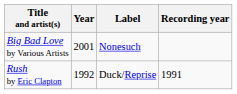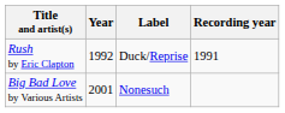 <table class="wikitable">
 <tr>
 <th>Title<br><small>and artist(s)</small></th>
 <th>Year</th>
 <th>Label</th>
 <th>Recording year</th>
 </tr>
 <tr>
+<td><em><a href='#'>Rush</a></em><br><small>by <a href='#'>Eric Clapton</a></small></td>
+<td>1992</td>
+<td>Duck/<a href='#'>Reprise</a></td>
+<td>1991</td>
+</tr>
+<tr>
 <td><em><a href='#'>Big Bad Love</a></em><br><small>by Various Artists</small></td>
 <td>2001</td>
 <td><a href='#'>Nonesuch</a></td>
 <td></td>
 </tr>
-<tr>
-<td><em><a href='#'>Rush</a></em><br><small>by <a href='#'>Eric Clapton</a></small></td>
-<td>1992</td>
-<td>Duck/<a href='#'>Reprise</a></td>
-<td>1991</td>
-</tr>
 </table>
